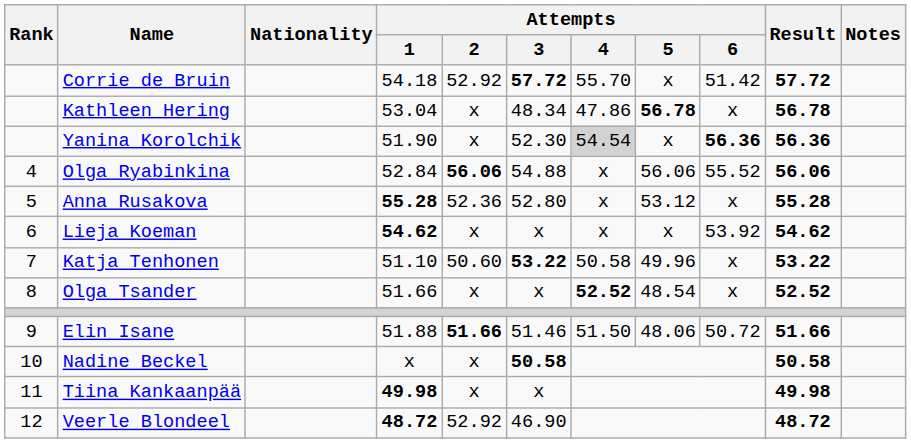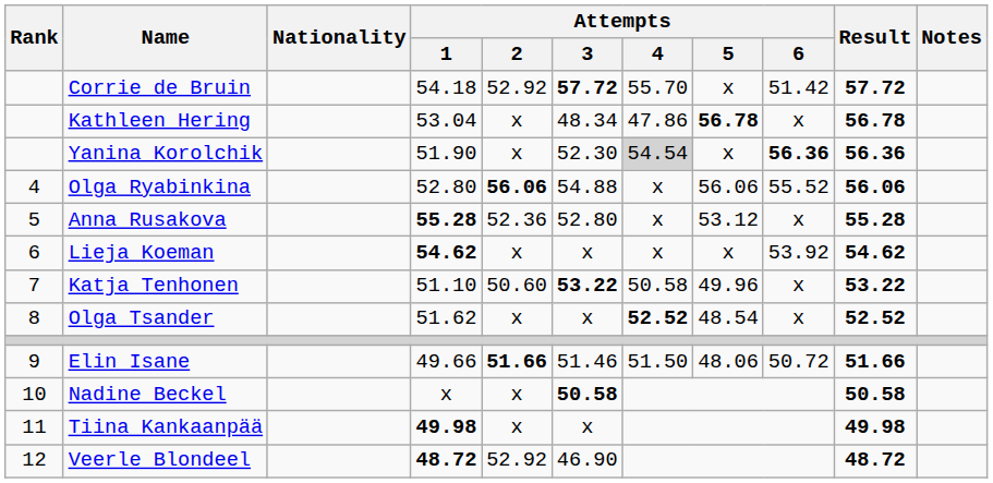 <table class="wikitable sortable" style="text-align:center">
 <tr>
 <th rowspan=2>Rank</th>
 <th rowspan=2>Name</th>
 <th rowspan=2>Nationality</th>
 <th colspan=6>Attempts</th>
 <th rowspan=2>Result</th>
 <th rowspan=2>Notes</th>
 </tr>
 <tr>
 <th>1</th>
 <th>2</th>
 <th>3</th>
 <th>4</th>
 <th>5</th>
 <th>6</th>
 </tr>
 <tr>
 <td></td>
 <td align=left><a href='#'>Corrie de Bruin</a></td>
 <td align=left></td>
 <td>54.18</td>
 <td>52.92</td>
 <td><strong>57.72</strong></td>
 <td>55.70</td>
 <td>x</td>
 <td>51.42</td>
 <td><strong>57.72</strong></td>
 <td></td>
 </tr>
 <tr>
 <td></td>
 <td align=left><a href='#'>Kathleen Hering</a></td>
 <td align=left></td>
 <td>53.04</td>
 <td>x</td>
 <td>48.34</td>
 <td>47.86</td>
 <td><strong>56.78</strong></td>
 <td>x</td>
 <td><strong>56.78</strong></td>
 <td></td>
 </tr>
 <tr>
 <td></td>
 <td align=left><a href='#'>Yanina Korolchik</a></td>
 <td align=left></td>
 <td>51.90</td>
 <td>x</td>
 <td>52.30</td>
 <td style="background: lightgrey;">54.54</td>
 <td>x</td>
 <td><strong>56.36</strong></td>
 <td><strong>56.36</strong></td>
 <td></td>
 </tr>
 <tr>
 <td>4</td>
 <td align=left><a href='#'>Olga Ryabinkina</a></td>
 <td align=left></td>
-<td>52.84</td>
+<td>52.80</td>
 <td><strong>56.06</strong></td>
 <td>54.88</td>
 <td>x</td>
 <td>56.06</td>
 <td>55.52</td>
 <td><strong>56.06</strong></td>
 <td></td>
 </tr>
 <tr>
 <td>5</td>
 <td align=left><a href='#'>Anna Rusakova</a></td>
 <td align=left></td>
 <td><strong>55.28</strong></td>
 <td>52.36</td>
 <td>52.80</td>
 <td>x</td>
 <td>53.12</td>
 <td>x</td>
 <td><strong>55.28</strong></td>
 <td></td>
 </tr>
 <tr>
 <td>6</td>
 <td align=left><a href='#'>Lieja Koeman</a></td>
 <td align=left></td>
 <td><strong>54.62</strong></td>
 <td>x</td>
 <td>x</td>
 <td>x</td>
 <td>x</td>
 <td>53.92</td>
 <td><strong>54.62</strong></td>
 <td></td>
 </tr>
 <tr>
 <td>7</td>
 <td align=left><a href='#'>Katja Tenhonen</a></td>
 <td align=left></td>
 <td>51.10</td>
 <td>50.60</td>
 <td><strong>53.22</strong></td>
 <td>50.58</td>
 <td>49.96</td>
 <td>x</td>
 <td><strong>53.22</strong></td>
 <td></td>
 </tr>
 <tr>
 <td>8</td>
 <td align=left><a href='#'>Olga Tsander</a></td>
 <td align=left></td>
-<td>51.66</td>
+<td>51.62</td>
 <td>x</td>
 <td>x</td>
 <td><strong>52.52</strong></td>
 <td>48.54</td>
 <td>x</td>
 <td><strong>52.52</strong></td>
 <td></td>
 </tr>
 <tr>
 <td colspan=11 bgcolor=lightgray></td>
 </tr>
 <tr>
 <td>9</td>
 <td align=left><a href='#'>Elin Isane</a></td>
 <td align=left></td>
-<td>51.88</td>
+<td>49.66</td>
 <td><strong>51.66</strong></td>
 <td>51.46</td>
 <td>51.50</td>
 <td>48.06</td>
 <td>50.72</td>
 <td><strong>51.66</strong></td>
 <td></td>
 </tr>
 <tr>
 <td>10</td>
 <td align=left><a href='#'>Nadine Beckel</a></td>
 <td align=left></td>
 <td>x</td>
 <td>x</td>
 <td><strong>50.58</strong></td>
 <td colspan=3></td>
 <td><strong>50.58</strong></td>
 <td></td>
 </tr>
 <tr>
 <td>11</td>
 <td align=left><a href='#'>Tiina Kankaanpää</a></td>
 <td align=left></td>
 <td><strong>49.98</strong></td>
 <td>x</td>
 <td>x</td>
 <td colspan=3></td>
 <td><strong>49.98</strong></td>
 <td></td>
 </tr>
 <tr>
 <td>12</td>
 <td align=left><a href='#'>Veerle Blondeel</a></td>
 <td align=left></td>
 <td><strong>48.72</strong></td>
 <td>52.92</td>
 <td>46.90</td>
 <td colspan=3></td>
 <td><strong>48.72</strong></td>
 <td></td>
 </tr>
 </table>
